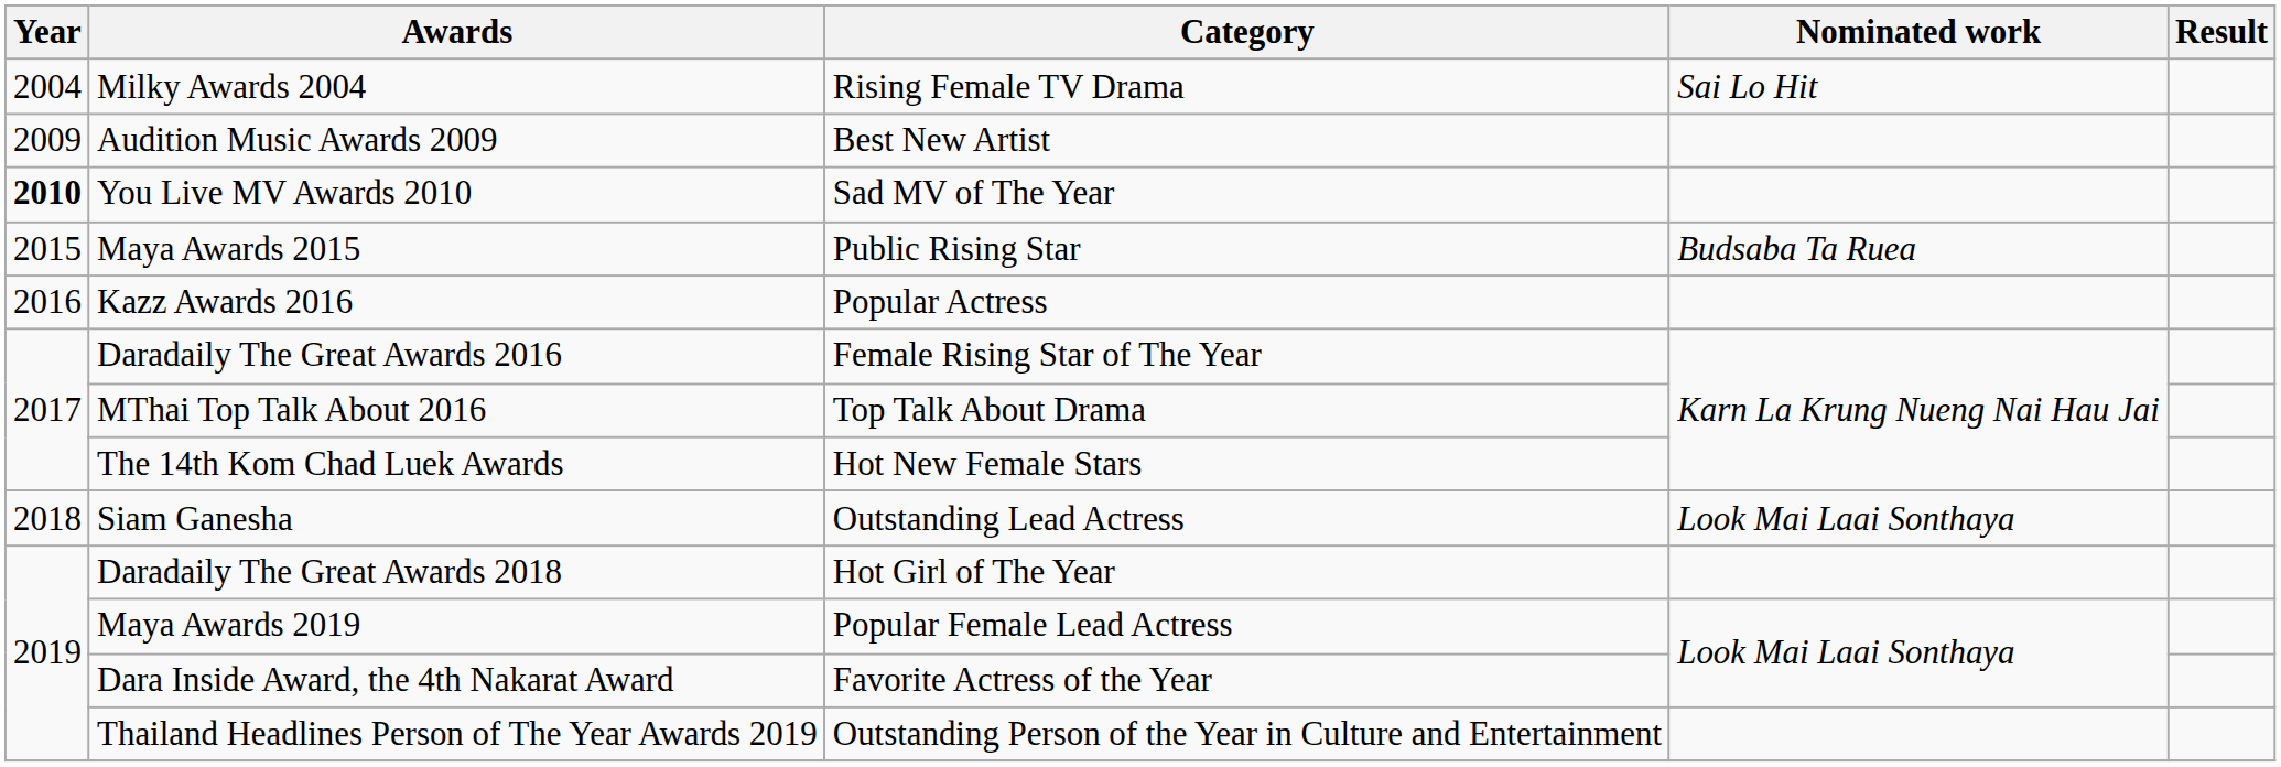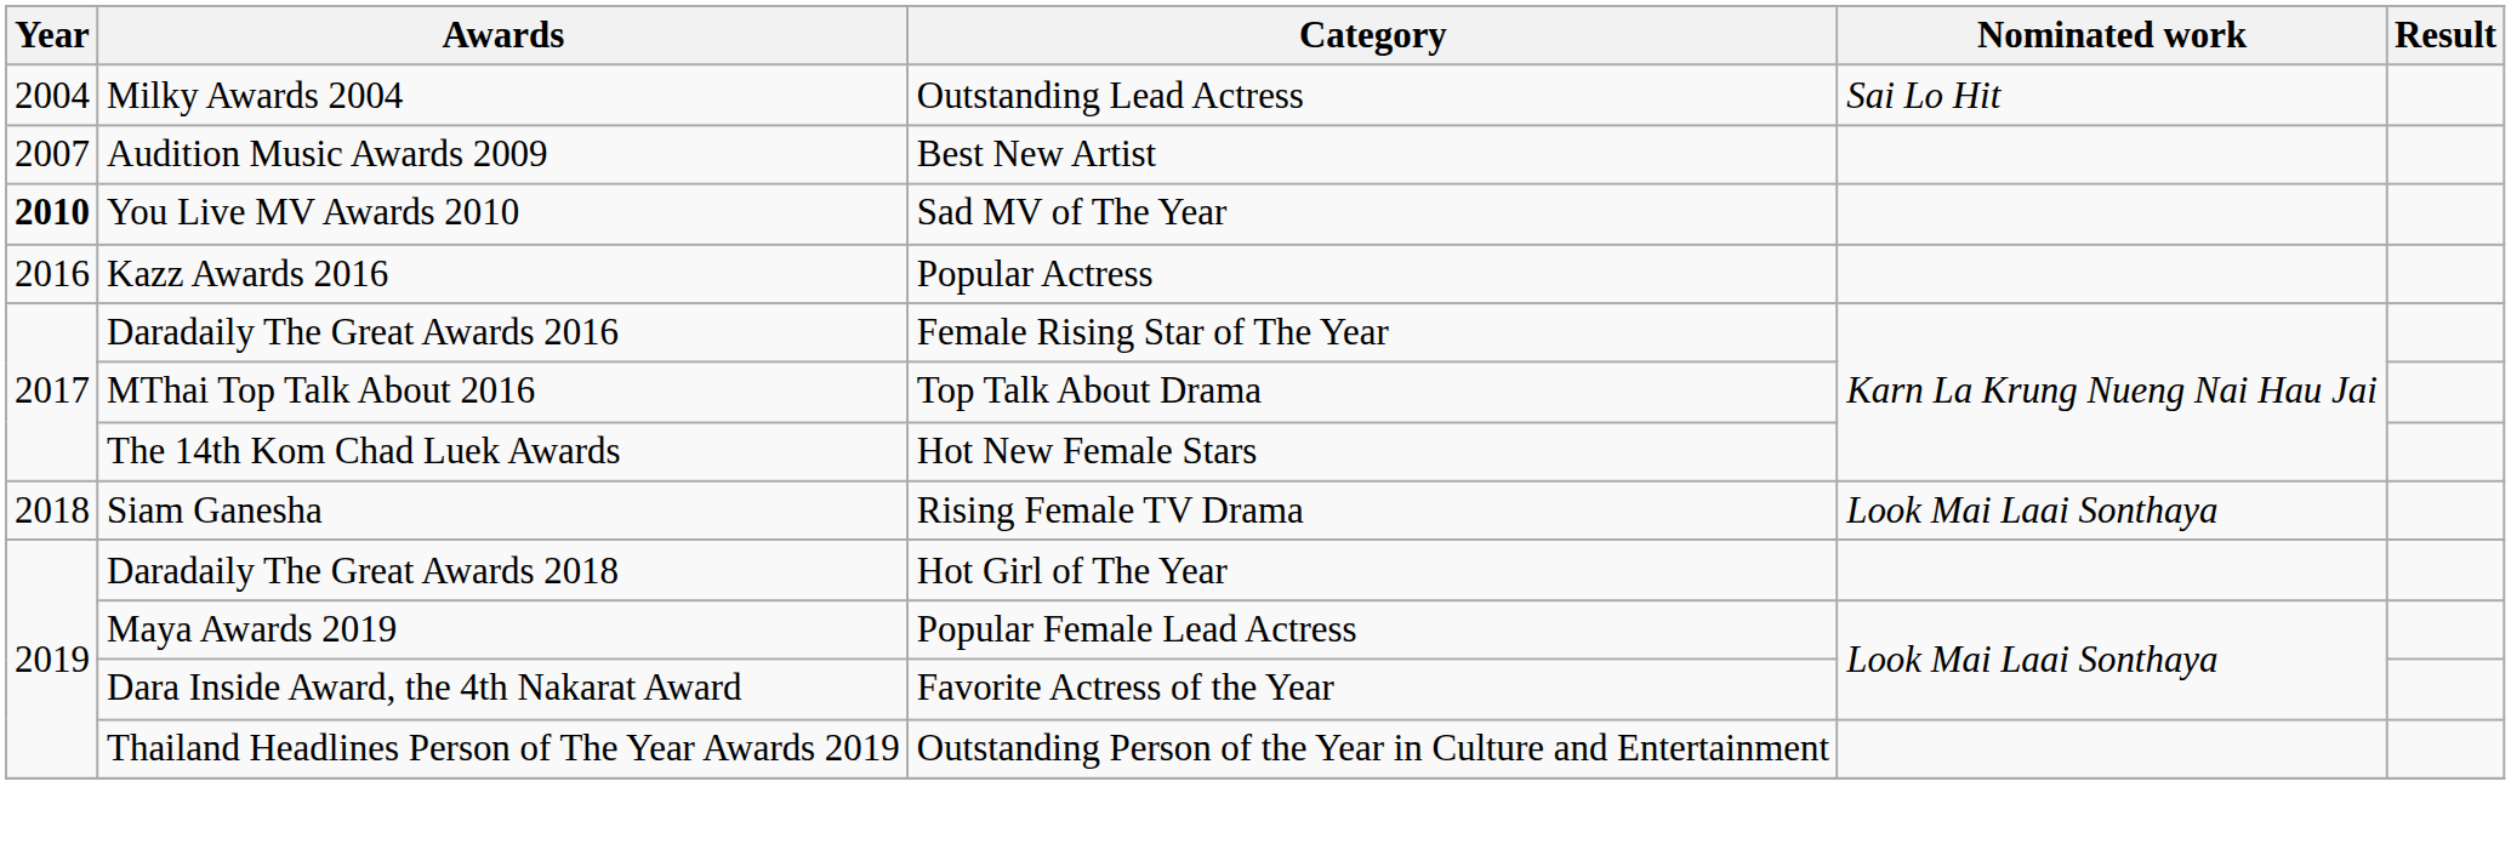 <table class="wikitable">
 <tr>
 <th>Year</th>
 <th>Awards</th>
 <th>Category</th>
 <th>Nominated work</th>
 <th>Result</th>
 </tr>
 <tr>
 <td>2004</td>
 <td>Milky Awards 2004</td>
-<td>Rising Female TV Drama</td>
+<td>Outstanding Lead Actress</td>
 <td><em>Sai Lo Hit</em></td>
 <td></td>
 </tr>
 <tr>
-<td>2009</td>
+<td>2007</td>
 <td>Audition Music Awards 2009</td>
 <td>Best New Artist</td>
 <td></td>
 <td></td>
 </tr>
 <tr>
 <td><strong>2010</strong></td>
 <td>You Live MV Awards 2010</td>
 <td>Sad MV of The Year</td>
 <td></td>
-<td></td>
-</tr>
-<tr>
-<td>2015</td>
-<td>Maya Awards 2015</td>
-<td>Public Rising Star</td>
-<td><em>Budsaba Ta Ruea</em></td>
 <td></td>
 </tr>
 <tr>
 <td>2016</td>
 <td>Kazz Awards 2016</td>
 <td>Popular Actress</td>
 <td></td>
 <td></td>
 </tr>
 <tr>
 <td rowspan="3">2017</td>
 <td>Daradaily The Great Awards 2016</td>
 <td>Female Rising Star of The Year</td>
 <td rowspan="3"><em>Karn La Krung Nueng Nai Hau Jai</em></td>
 <td></td>
 </tr>
 <tr>
 <td>MThai Top Talk About 2016</td>
 <td>Top Talk About Drama</td>
 <td></td>
 </tr>
 <tr>
 <td>The 14th Kom Chad Luek Awards</td>
 <td>Hot New Female Stars</td>
 <td></td>
 </tr>
 <tr>
 <td>2018</td>
 <td>Siam Ganesha</td>
-<td>Outstanding Lead Actress</td>
+<td>Rising Female TV Drama</td>
 <td><em>Look Mai Laai Sonthaya</em></td>
 <td></td>
 </tr>
 <tr>
 <td rowspan="4">2019</td>
 <td>Daradaily The Great Awards 2018</td>
 <td>Hot Girl of The Year</td>
 <td></td>
 <td></td>
 </tr>
 <tr>
 <td>Maya Awards 2019</td>
 <td>Popular Female Lead Actress</td>
 <td rowspan="2"><em>Look Mai Laai Sonthaya</em></td>
 <td></td>
 </tr>
 <tr>
 <td>Dara Inside Award, the 4th Nakarat Award</td>
 <td>Favorite Actress of the Year</td>
 <td></td>
 </tr>
 <tr>
 <td>Thailand Headlines Person of The Year Awards 2019</td>
 <td>Outstanding Person of the Year in Culture and Entertainment</td>
 <td></td>
 <td></td>
 </tr>
 <tr>
 </tr>
 </table>
